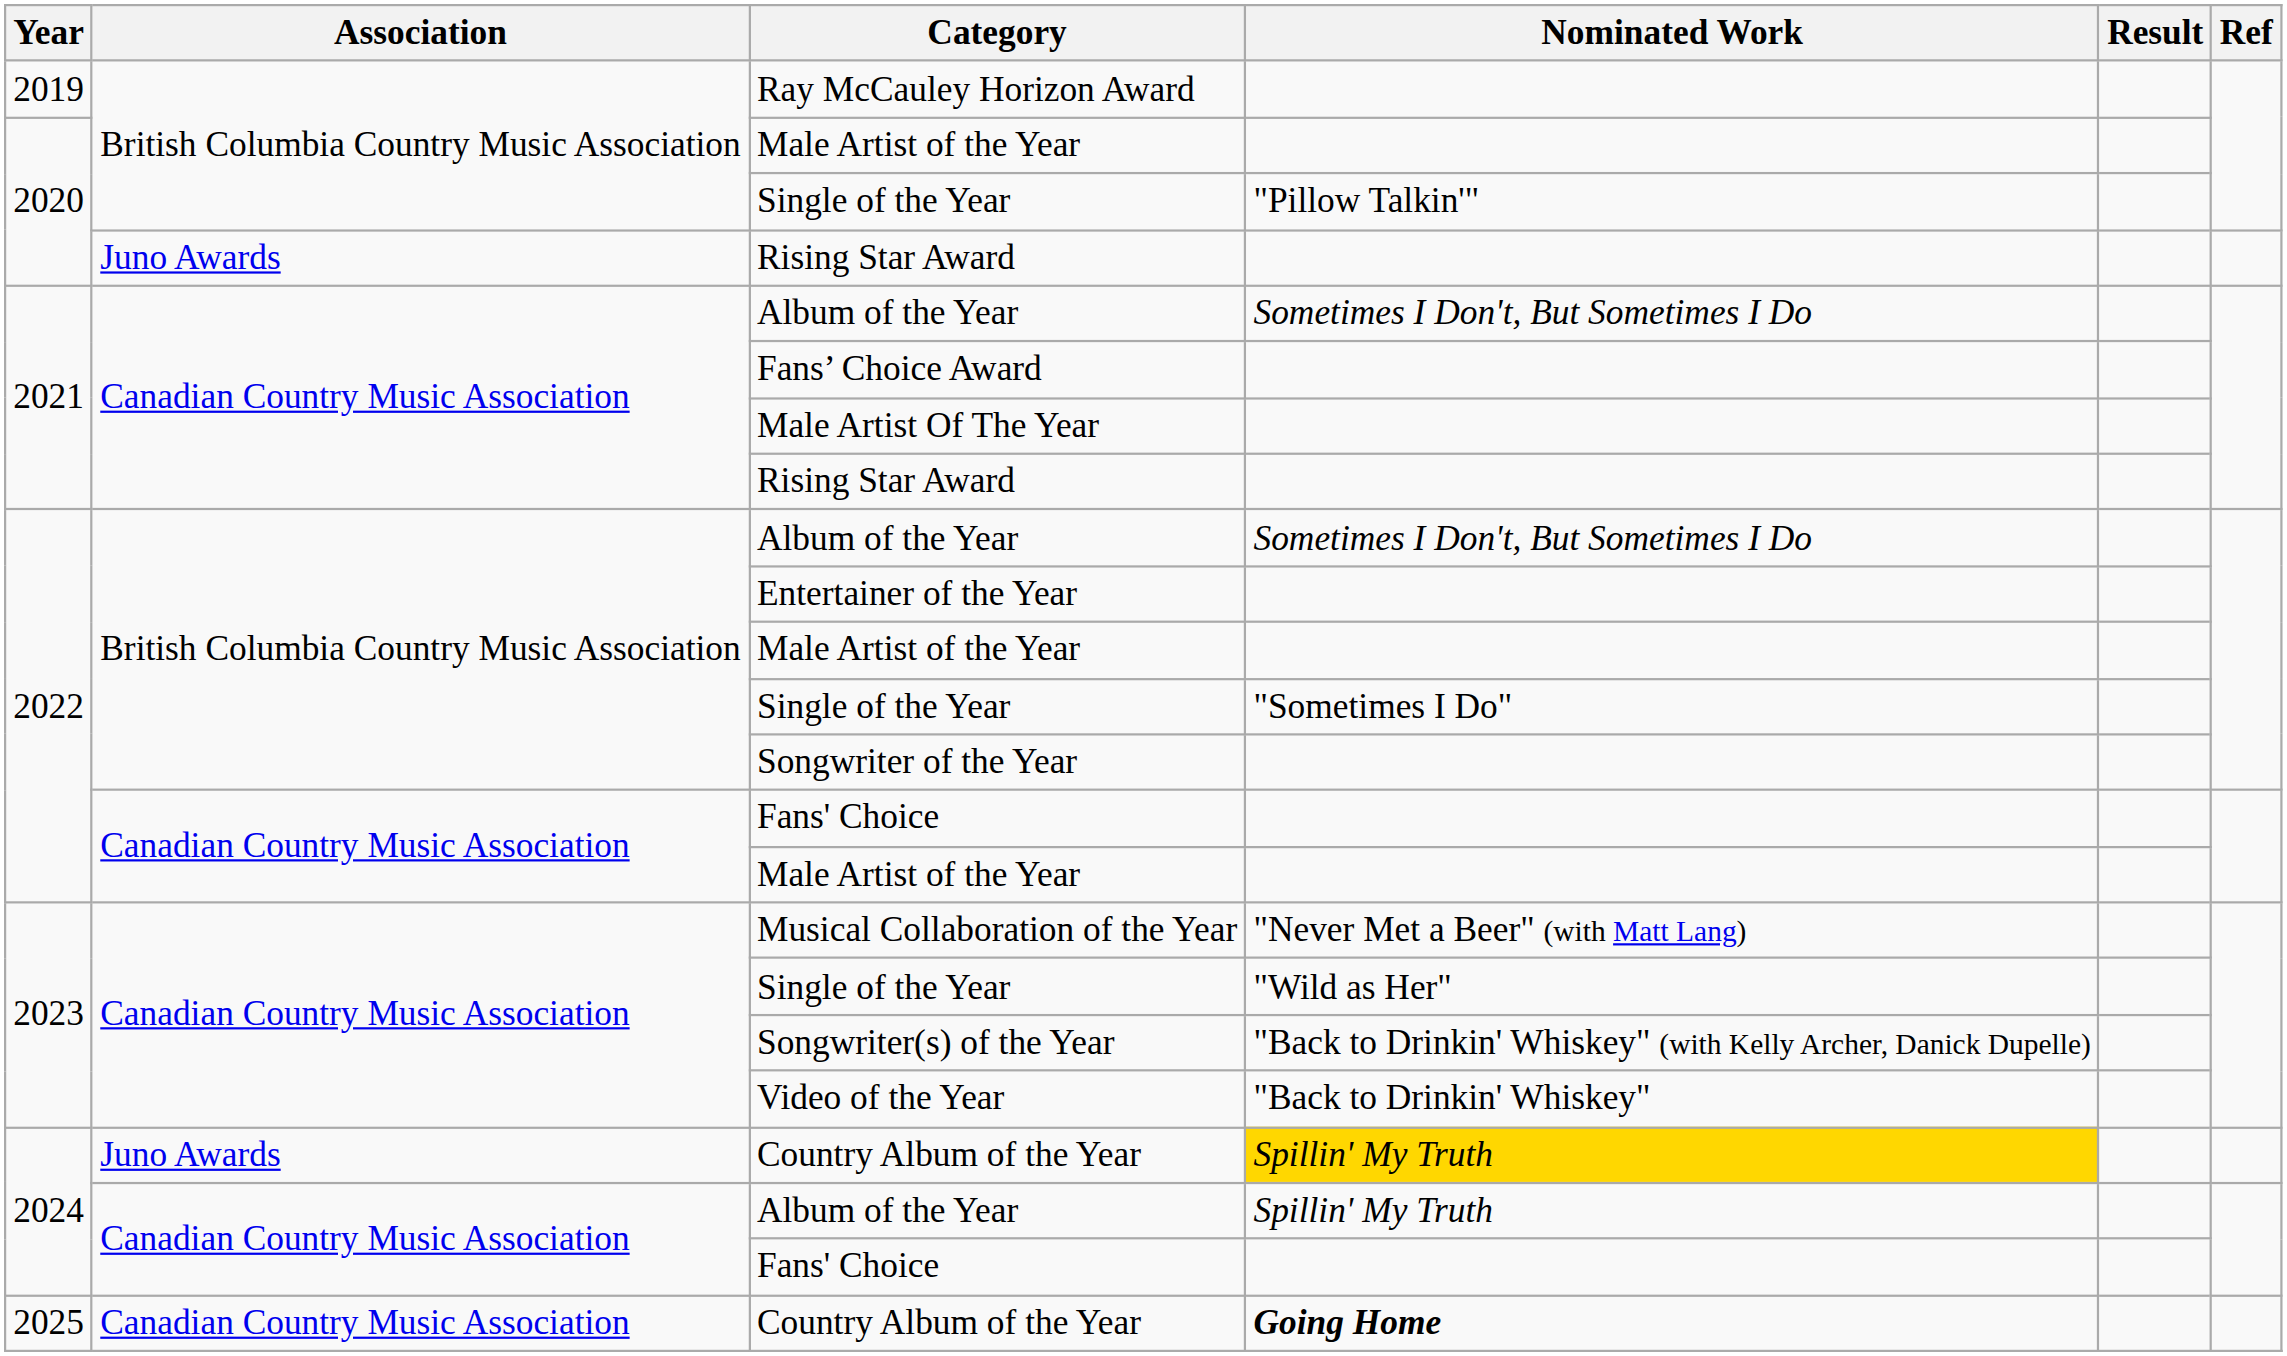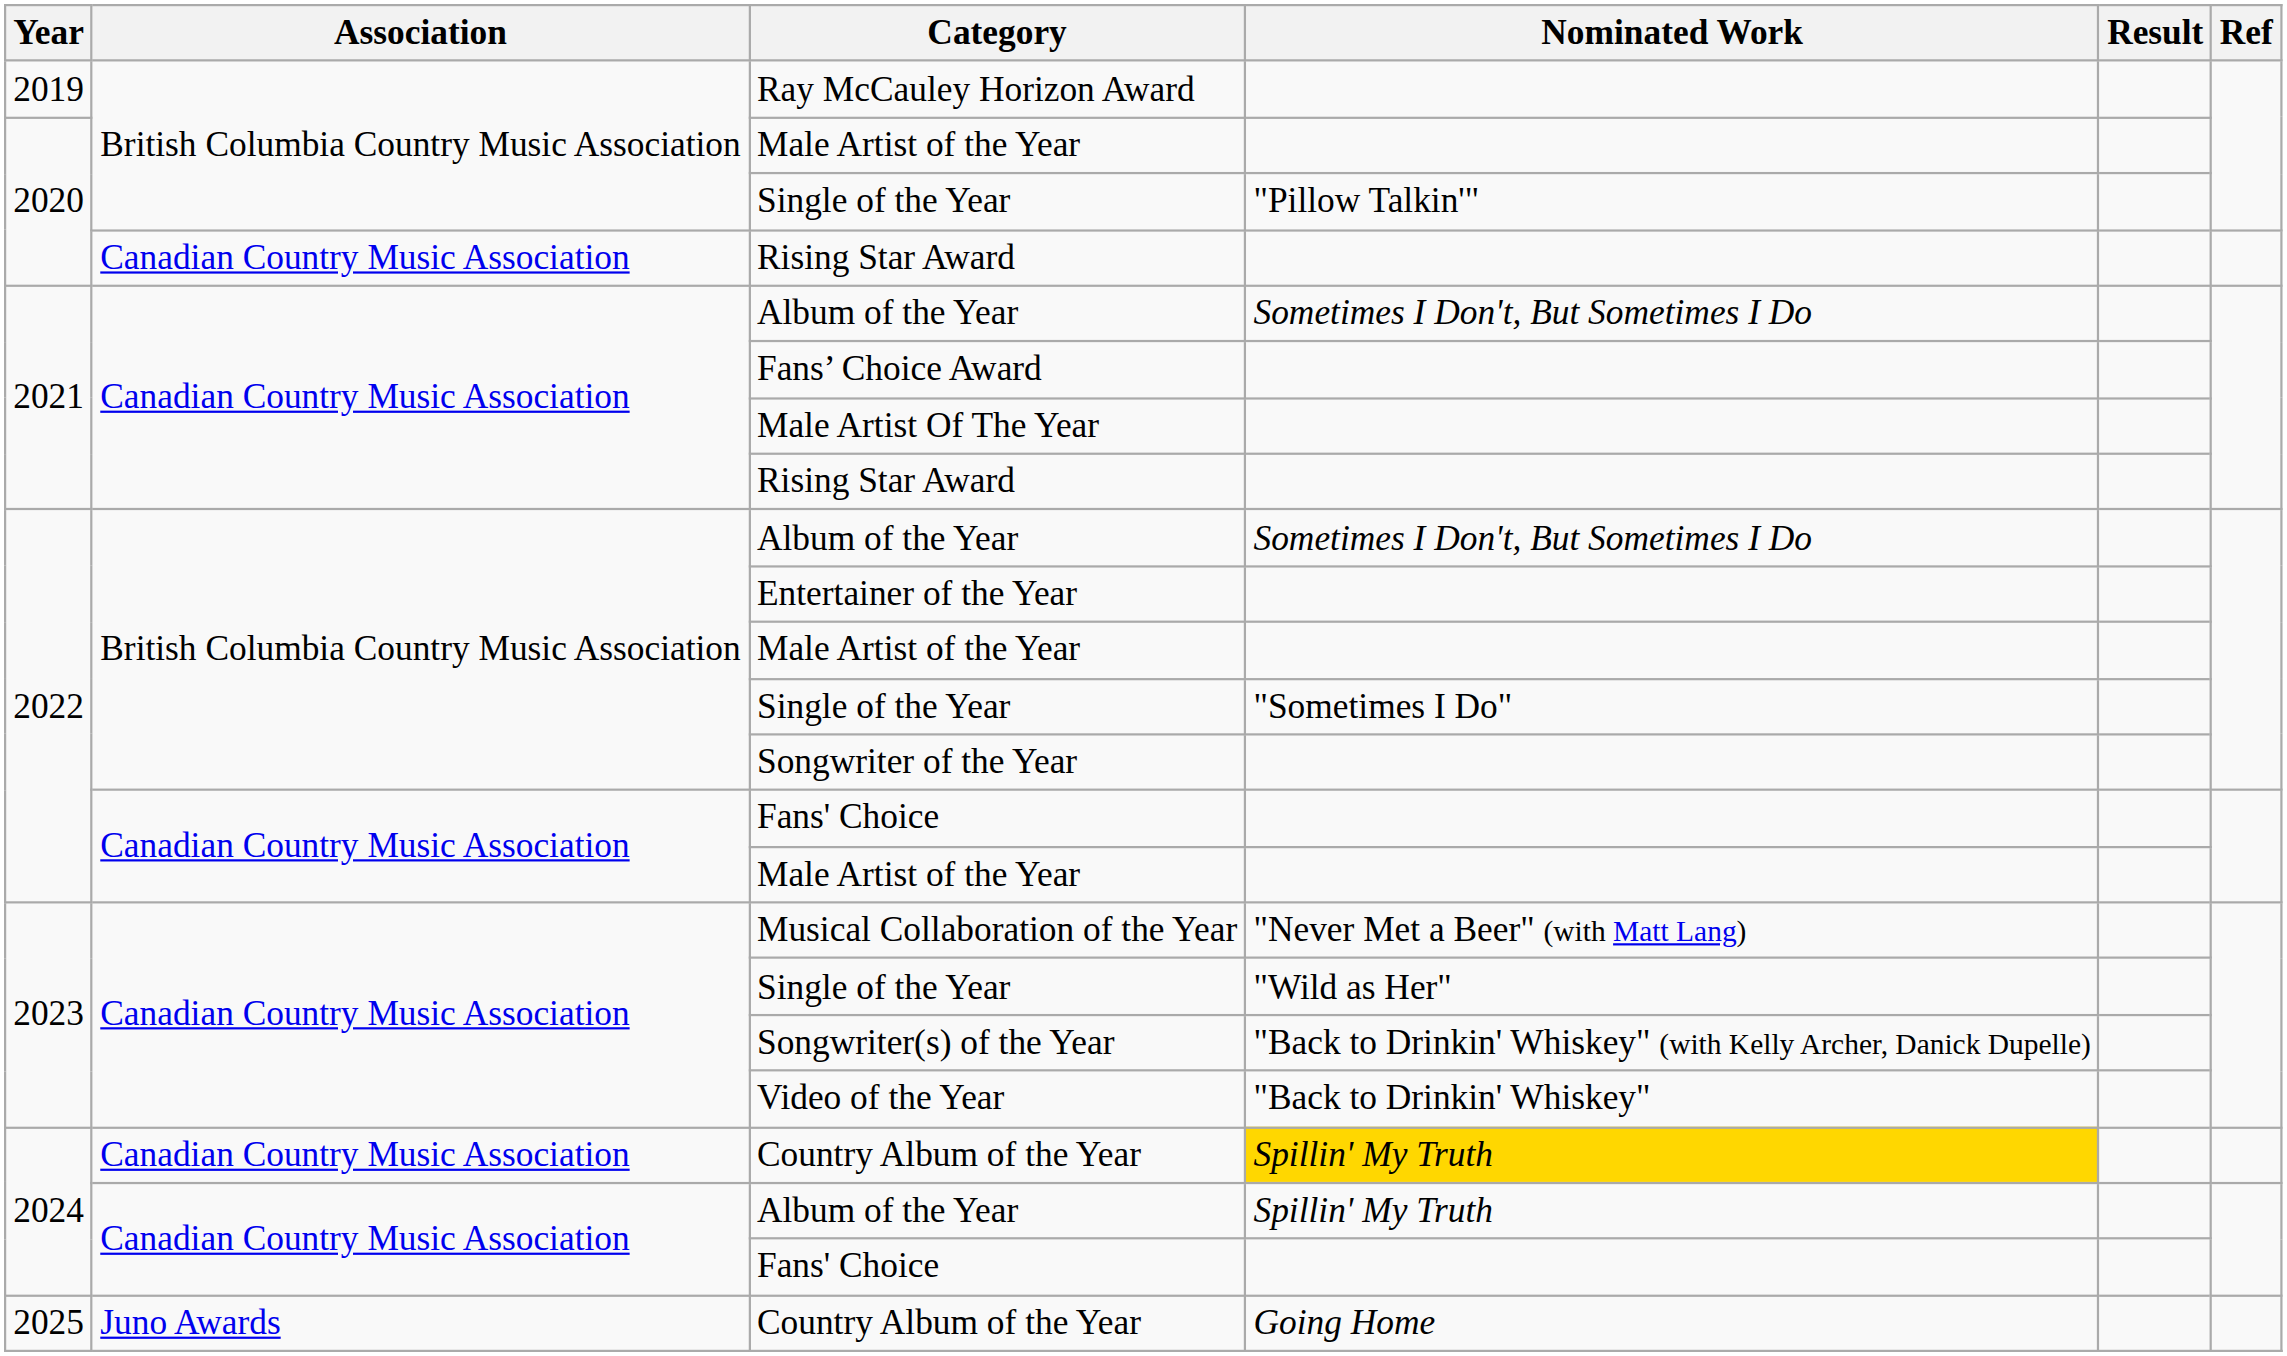 <table class="wikitable">
 <tr>
 <th>Year</th>
 <th>Association</th>
 <th>Category</th>
 <th>Nominated Work</th>
 <th>Result</th>
 <th>Ref</th>
 </tr>
 <tr>
 <td>2019</td>
 <td rowspan="3">British Columbia Country Music Association</td>
 <td>Ray McCauley Horizon Award</td>
 <td></td>
 <td></td>
 <td rowspan="3"></td>
 </tr>
 <tr>
 <td rowspan="3">2020</td>
 <td>Male Artist of the Year</td>
 <td></td>
 <td></td>
 </tr>
 <tr>
 <td>Single of the Year</td>
 <td>"Pillow Talkin'"</td>
 <td></td>
 </tr>
 <tr>
-<td><a href='#'>Juno Awards</a></td>
+<td><a href='#'>Canadian Country Music Association</a></td>
 <td>Rising Star Award</td>
 <td></td>
 <td></td>
 <td></td>
 </tr>
 <tr>
 <td rowspan="4">2021</td>
 <td rowspan=4><a href='#'>Canadian Country Music Association</a></td>
 <td>Album of the Year</td>
 <td><em>Sometimes I Don't, But Sometimes I Do</em></td>
 <td></td>
 <td rowspan="4"><br></td>
 </tr>
 <tr>
 <td>Fans’ Choice Award</td>
 <td></td>
 <td></td>
 </tr>
 <tr>
 <td>Male Artist Of The Year</td>
 <td></td>
 <td></td>
 </tr>
 <tr>
 <td>Rising Star Award</td>
 <td></td>
 <td></td>
 </tr>
 <tr>
 <td rowspan="7">2022</td>
 <td rowspan="5">British Columbia Country Music Association</td>
 <td>Album of the Year</td>
 <td><em>Sometimes I Don't, But Sometimes I Do</em></td>
 <td></td>
 <td rowspan="5"></td>
 </tr>
 <tr>
 <td>Entertainer of the Year</td>
 <td></td>
 <td></td>
 </tr>
 <tr>
 <td>Male Artist of the Year</td>
 <td></td>
 <td></td>
 </tr>
 <tr>
 <td>Single of the Year</td>
 <td>"Sometimes I Do"</td>
 <td></td>
 </tr>
 <tr>
 <td>Songwriter of the Year</td>
 <td></td>
 <td></td>
 </tr>
 <tr>
 <td rowspan="2"><a href='#'>Canadian Country Music Association</a></td>
 <td>Fans' Choice</td>
 <td></td>
 <td></td>
 <td rowspan="2"><br></td>
 </tr>
 <tr>
 <td>Male Artist of the Year</td>
 <td></td>
 <td></td>
 </tr>
 <tr>
 <td rowspan="4">2023</td>
 <td rowspan="4"><a href='#'>Canadian Country Music Association</a></td>
 <td>Musical Collaboration of the Year</td>
 <td>"Never Met a Beer" <small>(with <a href='#'>Matt Lang</a>)</small></td>
 <td></td>
 <td rowspan="4"></td>
 </tr>
 <tr>
 <td>Single of the Year</td>
 <td>"Wild as Her"</td>
 <td></td>
 </tr>
 <tr>
 <td>Songwriter(s) of the Year</td>
 <td>"Back to Drinkin' Whiskey" <small>(with Kelly Archer, Danick Dupelle)</small></td>
 <td></td>
 </tr>
 <tr>
 <td>Video of the Year</td>
 <td>"Back to Drinkin' Whiskey"</td>
 <td></td>
 </tr>
 <tr>
 <td rowspan="3">2024</td>
-<td><a href='#'>Juno Awards</a></td>
+<td><a href='#'>Canadian Country Music Association</a></td>
 <td>Country Album of the Year</td>
 <td style="background: gold;"><em>Spillin' My Truth</em></td>
 <td></td>
 <td></td>
 </tr>
 <tr>
 <td rowspan="2"><a href='#'>Canadian Country Music Association</a></td>
 <td>Album of the Year</td>
 <td><em>Spillin' My Truth</em></td>
 <td></td>
 <td rowspan="2"></td>
 </tr>
 <tr>
 <td>Fans' Choice</td>
 <td></td>
 <td></td>
 </tr>
 <tr>
 <td>2025</td>
-<td><a href='#'>Canadian Country Music Association</a></td>
+<td><a href='#'>Juno Awards</a></td>
 <td>Country Album of the Year</td>
-<td><strong><em>Going Home</em></strong></td>
+<td><em>Going Home</em></td>
 <td></td>
 <td></td>
 </tr>
 <tr>
 </tr>
 </table>
